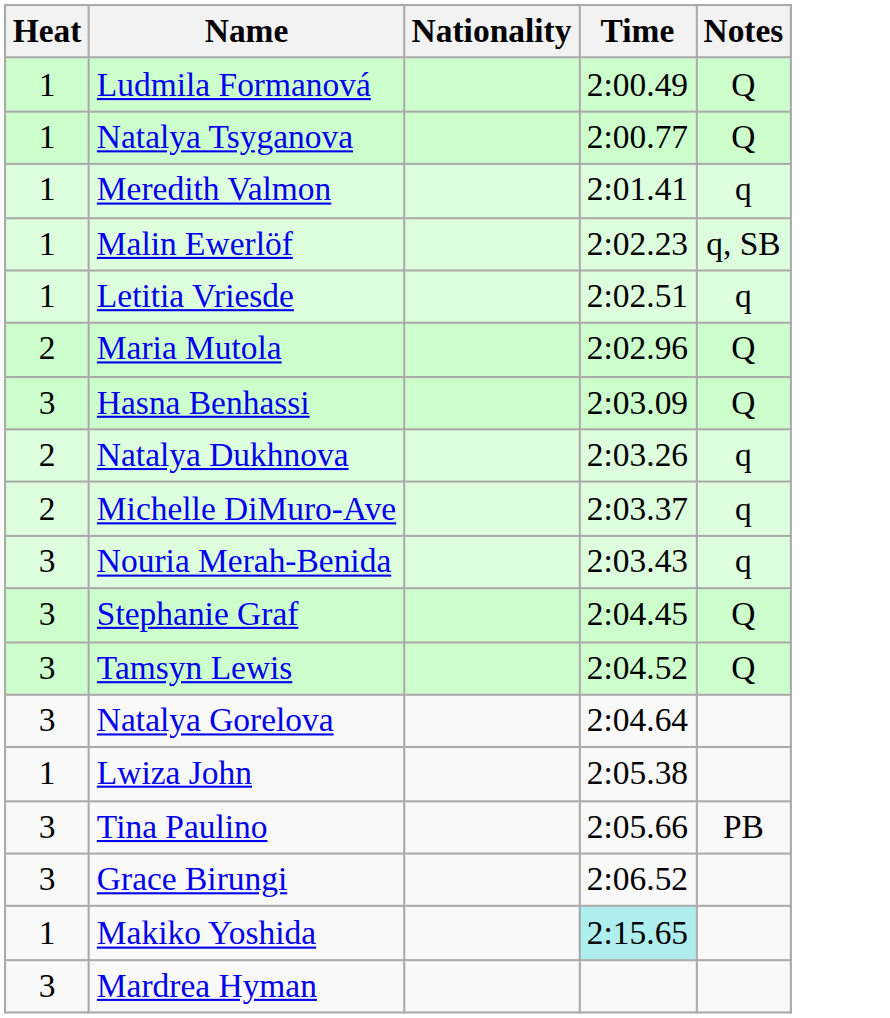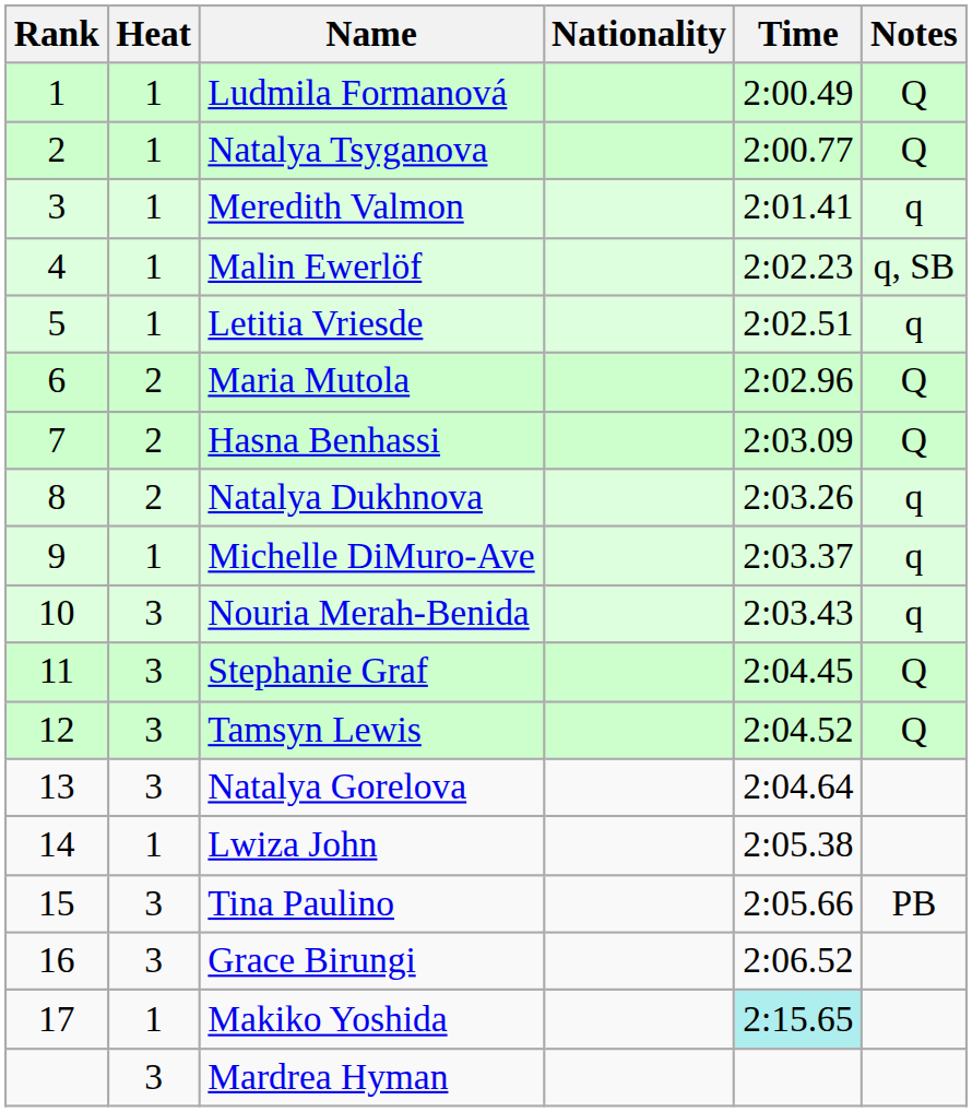 <table class="wikitable sortable" style="text-align:center">
 <tr>
+<th>Rank</th>
 <th>Heat</th>
 <th>Name</th>
 <th>Nationality</th>
 <th>Time</th>
 <th>Notes</th>
 </tr>
 <tr bgcolor=ccffcc>
 <td>1</td>
+<td>1</td>
 <td align="left"><a href='#'>Ludmila Formanová</a></td>
 <td align=left></td>
 <td>2:00.49</td>
 <td>Q</td>
 </tr>
 <tr bgcolor=ccffcc>
+<td>2</td>
 <td>1</td>
 <td align="left"><a href='#'>Natalya Tsyganova</a></td>
 <td align=left></td>
 <td>2:00.77</td>
 <td>Q</td>
 </tr>
 <tr bgcolor=ddffdd>
+<td>3</td>
 <td>1</td>
 <td align="left"><a href='#'>Meredith Valmon</a></td>
 <td align=left></td>
 <td>2:01.41</td>
 <td>q</td>
 </tr>
 <tr bgcolor=ddffdd>
+<td>4</td>
 <td>1</td>
 <td align="left"><a href='#'>Malin Ewerlöf</a></td>
 <td align=left></td>
 <td>2:02.23</td>
 <td>q, SB</td>
 </tr>
 <tr bgcolor=ddffdd>
+<td>5</td>
 <td>1</td>
 <td align="left"><a href='#'>Letitia Vriesde</a></td>
 <td align=left></td>
 <td>2:02.51</td>
 <td>q</td>
 </tr>
 <tr bgcolor=ccffcc>
+<td>6</td>
 <td>2</td>
 <td align="left"><a href='#'>Maria Mutola</a></td>
 <td align=left></td>
 <td>2:02.96</td>
 <td>Q</td>
 </tr>
 <tr bgcolor=ccffcc>
-<td>3</td>
+<td>7</td>
+<td>2</td>
 <td align="left"><a href='#'>Hasna Benhassi</a></td>
 <td align=left></td>
 <td>2:03.09</td>
 <td>Q</td>
 </tr>
 <tr bgcolor=ddffdd>
+<td>8</td>
 <td>2</td>
 <td align="left"><a href='#'>Natalya Dukhnova</a></td>
 <td align=left></td>
 <td>2:03.26</td>
 <td>q</td>
 </tr>
 <tr bgcolor=ddffdd>
-<td>2</td>
+<td>9</td>
+<td>1</td>
 <td align="left"><a href='#'>Michelle DiMuro-Ave</a></td>
 <td align=left></td>
 <td>2:03.37</td>
 <td>q</td>
 </tr>
 <tr bgcolor=ddffdd>
+<td>10</td>
 <td>3</td>
 <td align="left"><a href='#'>Nouria Merah-Benida</a></td>
 <td align=left></td>
 <td>2:03.43</td>
 <td>q</td>
 </tr>
 <tr bgcolor=ccffcc>
+<td>11</td>
 <td>3</td>
 <td align="left"><a href='#'>Stephanie Graf</a></td>
 <td align=left></td>
 <td>2:04.45</td>
 <td>Q</td>
 </tr>
 <tr bgcolor=ccffcc>
+<td>12</td>
 <td>3</td>
 <td align="left"><a href='#'>Tamsyn Lewis</a></td>
 <td align=left></td>
 <td>2:04.52</td>
 <td>Q</td>
 </tr>
 <tr>
+<td>13</td>
 <td>3</td>
 <td align="left"><a href='#'>Natalya Gorelova</a></td>
 <td align=left></td>
 <td>2:04.64</td>
 <td></td>
 </tr>
 <tr>
+<td>14</td>
 <td>1</td>
 <td align="left"><a href='#'>Lwiza John</a></td>
 <td align=left></td>
 <td>2:05.38</td>
 <td></td>
 </tr>
 <tr>
+<td>15</td>
 <td>3</td>
 <td align="left"><a href='#'>Tina Paulino</a></td>
 <td align=left></td>
 <td>2:05.66</td>
 <td>PB</td>
 </tr>
 <tr>
+<td>16</td>
 <td>3</td>
 <td align="left"><a href='#'>Grace Birungi</a></td>
 <td align=left></td>
 <td>2:06.52</td>
 <td></td>
 </tr>
 <tr>
+<td>17</td>
 <td>1</td>
 <td align="left"><a href='#'>Makiko Yoshida</a></td>
 <td align=left></td>
 <td style="background: paleturquoise;">2:15.65</td>
 <td></td>
 </tr>
 <tr>
+<td></td>
 <td>3</td>
 <td align="left"><a href='#'>Mardrea Hyman</a></td>
 <td align=left></td>
 <td></td>
 <td></td>
 </tr>
 </table>
